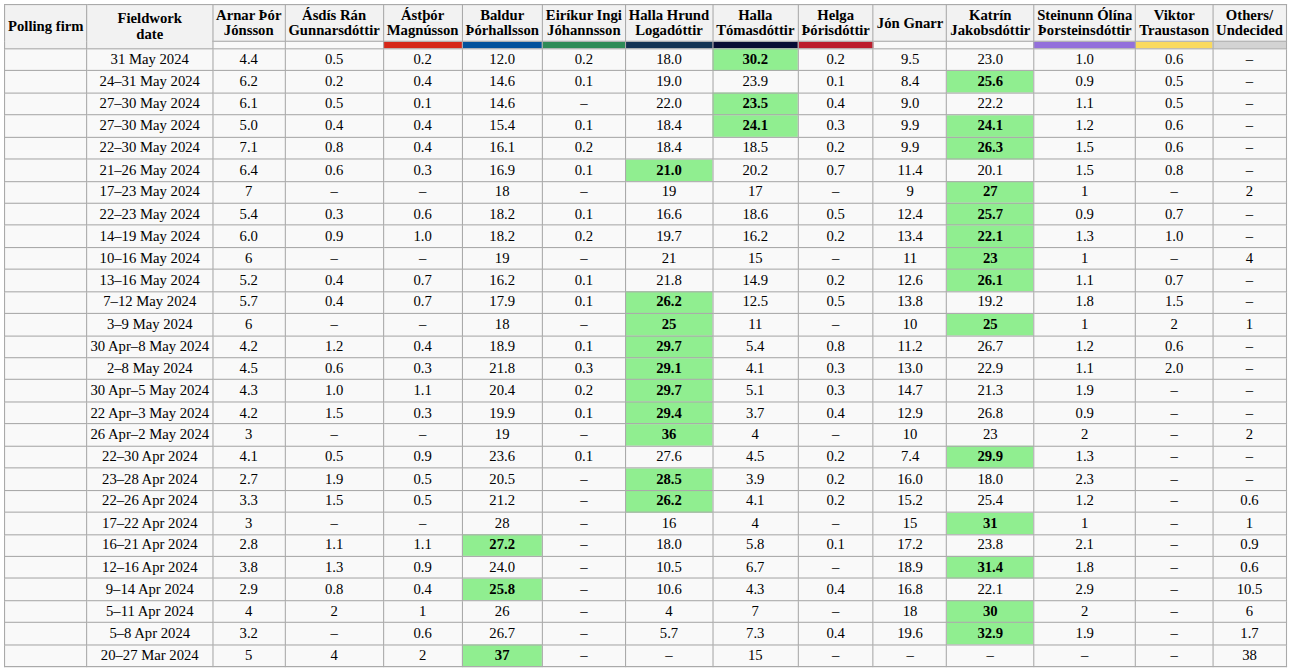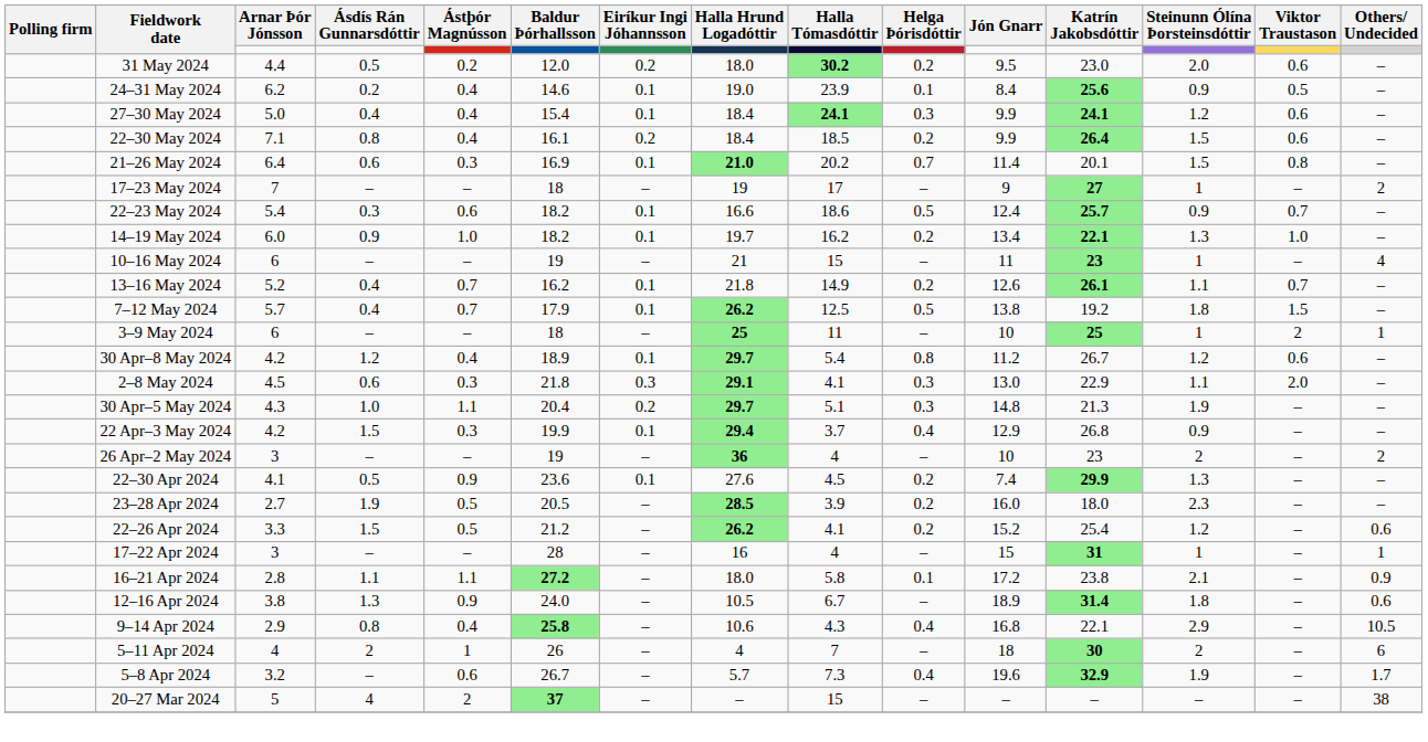 <table class="wikitable" style="text-align:center;font-size:85%;line-height:14px;">
 <tr bgcolor=lightgray>
 <th rowspan="3">Polling firm</th>
 <th rowspan="3">Fieldwork<br>date</th>
 </tr>
 <tr>
 <th>Arnar Þór<br>Jónsson</th>
 <th>Ásdís Rán<br>Gunnarsdóttir</th>
 <th>Ástþór<br>Magnússon</th>
 <th>Baldur<br>Þórhallsson</th>
 <th>Eiríkur Ingi<br>Jóhannsson</th>
 <th>Halla Hrund<br>Logadóttir</th>
 <th>Halla<br>Tómasdóttir</th>
 <th>Helga<br>Þórisdóttir</th>
 <th>Jón Gnarr</th>
 <th>Katrín<br>Jakobsdóttir</th>
 <th>Steinunn Ólína<br>Þorsteinsdóttir</th>
 <th>Viktor<br>Traustason</th>
 <th>Others/<br>Undecided</th>
 </tr>
 <tr>
 <td bgcolor=></td>
 <td bgcolor=></td>
 <td bgcolor=#D62718></td>
 <td bgcolor=#02529C></td>
 <td bgcolor=#2E8B57></td>
 <td bgcolor=#143454></td>
 <td bgcolor=#080c34></td>
 <td bgcolor=#bc1d2d></td>
 <td bgcolor=></td>
 <td bgcolor=></td>
 <td bgcolor=#9370DB></td>
 <td bgcolor=#FADA5E></td>
 <td bgcolor=lightgray></td>
 </tr>
 <tr>
 <td align=left></td>
 <td>31 May 2024</td>
 <td>4.4</td>
 <td>0.5</td>
 <td>0.2</td>
 <td>12.0</td>
 <td>0.2</td>
 <td>18.0</td>
 <td bgcolor="#90EE90"><strong>30.2</strong></td>
 <td>0.2</td>
 <td>9.5</td>
 <td>23.0</td>
-<td>1.0</td>
+<td>2.0</td>
 <td>0.6</td>
 <td>–</td>
 </tr>
 <tr>
 <td align=left></td>
 <td>24–31 May 2024</td>
 <td>6.2</td>
 <td>0.2</td>
 <td>0.4</td>
 <td>14.6</td>
 <td>0.1</td>
 <td>19.0</td>
 <td>23.9</td>
 <td>0.1</td>
 <td>8.4</td>
 <td bgcolor="#90EE90"><strong>25.6</strong></td>
 <td>0.9</td>
-<td>0.5</td>
-<td>–</td>
-</tr>
-<tr>
-<td align=left></td>
-<td>27–30 May 2024</td>
-<td>6.1</td>
-<td>0.5</td>
-<td>0.1</td>
-<td>14.6</td>
-<td>–</td>
-<td>22.0</td>
-<td bgcolor="#90EE90"><strong>23.5</strong></td>
-<td>0.4</td>
-<td>9.0</td>
-<td>22.2</td>
-<td>1.1</td>
 <td>0.5</td>
 <td>–</td>
 </tr>
 <tr>
 <td align=left></td>
 <td>27–30 May 2024</td>
 <td>5.0</td>
 <td>0.4</td>
 <td>0.4</td>
 <td>15.4</td>
 <td>0.1</td>
 <td>18.4</td>
 <td bgcolor="#90EE90"><strong>24.1</strong></td>
 <td>0.3</td>
 <td>9.9</td>
 <td bgcolor="#90EE90"><strong>24.1</strong></td>
 <td>1.2</td>
 <td>0.6</td>
 <td>–</td>
 </tr>
 <tr>
 <td align=left></td>
 <td>22–30 May 2024</td>
 <td>7.1</td>
 <td>0.8</td>
 <td>0.4</td>
 <td>16.1</td>
 <td>0.2</td>
 <td>18.4</td>
 <td>18.5</td>
 <td>0.2</td>
 <td>9.9</td>
-<td bgcolor="#90EE90"><strong>26.3</strong></td>
+<td bgcolor="#90EE90"><strong>26.4</strong></td>
 <td>1.5</td>
 <td>0.6</td>
 <td>–</td>
 </tr>
 <tr>
 <td align=left></td>
 <td>21–26 May 2024</td>
 <td>6.4</td>
 <td>0.6</td>
 <td>0.3</td>
 <td>16.9</td>
 <td>0.1</td>
 <td bgcolor="#90EE90"><strong>21.0</strong></td>
 <td>20.2</td>
 <td>0.7</td>
 <td>11.4</td>
 <td>20.1</td>
 <td>1.5</td>
 <td>0.8</td>
 <td>–</td>
 </tr>
 <tr>
 <td align=left></td>
 <td>17–23 May 2024</td>
 <td>7</td>
 <td>–</td>
 <td>–</td>
 <td>18</td>
 <td>–</td>
 <td>19</td>
 <td>17</td>
 <td>–</td>
 <td>9</td>
 <td bgcolor="#90EE90"><strong>27</strong></td>
 <td>1</td>
 <td>–</td>
 <td>2</td>
 </tr>
 <tr>
 <td align=left></td>
 <td>22–23 May 2024</td>
 <td>5.4</td>
 <td>0.3</td>
 <td>0.6</td>
 <td>18.2</td>
 <td>0.1</td>
 <td>16.6</td>
 <td>18.6</td>
 <td>0.5</td>
 <td>12.4</td>
 <td bgcolor="#90EE90"><strong>25.7</strong></td>
 <td>0.9</td>
 <td>0.7</td>
 <td>–</td>
 </tr>
 <tr>
 <td align=left></td>
 <td>14–19 May 2024</td>
 <td>6.0</td>
 <td>0.9</td>
 <td>1.0</td>
 <td>18.2</td>
-<td>0.2</td>
+<td>0.1</td>
 <td>19.7</td>
 <td>16.2</td>
 <td>0.2</td>
 <td>13.4</td>
 <td bgcolor="#90EE90"><strong>22.1</strong></td>
 <td>1.3</td>
 <td>1.0</td>
 <td>–</td>
 </tr>
 <tr>
 <td align=left></td>
 <td>10–16 May 2024</td>
 <td>6</td>
 <td>–</td>
 <td>–</td>
 <td>19</td>
 <td>–</td>
 <td>21</td>
 <td>15</td>
 <td>–</td>
 <td>11</td>
 <td bgcolor="#90EE90"><strong>23</strong></td>
 <td>1</td>
 <td>–</td>
 <td>4</td>
 </tr>
 <tr>
 <td align=left></td>
 <td>13–16 May 2024</td>
 <td>5.2</td>
 <td>0.4</td>
 <td>0.7</td>
 <td>16.2</td>
 <td>0.1</td>
 <td>21.8</td>
 <td>14.9</td>
 <td>0.2</td>
 <td>12.6</td>
 <td bgcolor="#90EE90"><strong>26.1</strong></td>
 <td>1.1</td>
 <td>0.7</td>
 <td>–</td>
 </tr>
 <tr>
 <td align=left></td>
 <td>7–12 May 2024</td>
 <td>5.7</td>
 <td>0.4</td>
 <td>0.7</td>
 <td>17.9</td>
 <td>0.1</td>
 <td bgcolor="#90EE90"><strong>26.2</strong></td>
 <td>12.5</td>
 <td>0.5</td>
 <td>13.8</td>
 <td>19.2</td>
 <td>1.8</td>
 <td>1.5</td>
 <td>–</td>
 </tr>
 <tr>
 <td align=left></td>
 <td>3–9 May 2024</td>
 <td>6</td>
 <td>–</td>
 <td>–</td>
 <td>18</td>
 <td>–</td>
 <td bgcolor="#90EE90"><strong>25</strong></td>
 <td>11</td>
 <td>–</td>
 <td>10</td>
 <td bgcolor="#90EE90"><strong>25</strong></td>
 <td>1</td>
 <td>2</td>
 <td>1</td>
 </tr>
 <tr>
 <td align=left></td>
 <td>30 Apr–8 May 2024</td>
 <td>4.2</td>
 <td>1.2</td>
 <td>0.4</td>
 <td>18.9</td>
 <td>0.1</td>
 <td bgcolor="#90EE90"><strong>29.7</strong></td>
 <td>5.4</td>
 <td>0.8</td>
 <td>11.2</td>
 <td>26.7</td>
 <td>1.2</td>
 <td>0.6</td>
 <td>–</td>
 </tr>
 <tr>
 <td align=left></td>
 <td>2–8 May 2024</td>
 <td>4.5</td>
 <td>0.6</td>
 <td>0.3</td>
 <td>21.8</td>
 <td>0.3</td>
 <td bgcolor="#90EE90"><strong>29.1</strong></td>
 <td>4.1</td>
 <td>0.3</td>
 <td>13.0</td>
 <td>22.9</td>
 <td>1.1</td>
 <td>2.0</td>
 <td>–</td>
 </tr>
 <tr>
 <td align=left></td>
 <td>30 Apr–5 May 2024</td>
 <td>4.3</td>
 <td>1.0</td>
 <td>1.1</td>
 <td>20.4</td>
 <td>0.2</td>
 <td bgcolor="#90EE90"><strong>29.7</strong></td>
 <td>5.1</td>
 <td>0.3</td>
-<td>14.7</td>
+<td>14.8</td>
 <td>21.3</td>
 <td>1.9</td>
 <td>–</td>
 <td>–</td>
 </tr>
 <tr>
 <td align=left></td>
 <td>22 Apr–3 May 2024</td>
 <td>4.2</td>
 <td>1.5</td>
 <td>0.3</td>
 <td>19.9</td>
 <td>0.1</td>
 <td bgcolor="#90EE90"><strong>29.4</strong></td>
 <td>3.7</td>
 <td>0.4</td>
 <td>12.9</td>
 <td>26.8</td>
 <td>0.9</td>
 <td>–</td>
 <td>–</td>
 </tr>
 <tr>
 <td align=left></td>
 <td>26 Apr–2 May 2024</td>
 <td>3</td>
 <td>–</td>
 <td>–</td>
 <td>19</td>
 <td>–</td>
 <td bgcolor="#90EE90"><strong>36</strong></td>
 <td>4</td>
 <td>–</td>
 <td>10</td>
 <td>23</td>
 <td>2</td>
 <td>–</td>
 <td>2</td>
 </tr>
 <tr>
 <td align=left></td>
 <td>22–30 Apr 2024</td>
 <td>4.1</td>
 <td>0.5</td>
 <td>0.9</td>
 <td>23.6</td>
 <td>0.1</td>
 <td>27.6</td>
 <td>4.5</td>
 <td>0.2</td>
 <td>7.4</td>
 <td bgcolor="#90EE90"><strong>29.9</strong></td>
 <td>1.3</td>
 <td>–</td>
 <td>–</td>
 </tr>
 <tr>
 <td align=left></td>
 <td>23–28 Apr 2024</td>
 <td>2.7</td>
 <td>1.9</td>
 <td>0.5</td>
 <td>20.5</td>
 <td>–</td>
 <td bgcolor="#90EE90"><strong>28.5</strong></td>
 <td>3.9</td>
 <td>0.2</td>
 <td>16.0</td>
 <td>18.0</td>
 <td>2.3</td>
 <td>–</td>
 <td>–</td>
 </tr>
 <tr>
 <td align=left></td>
 <td>22–26 Apr 2024</td>
 <td>3.3</td>
 <td>1.5</td>
 <td>0.5</td>
 <td>21.2</td>
 <td>–</td>
 <td bgcolor="#90EE90"><strong>26.2</strong></td>
 <td>4.1</td>
 <td>0.2</td>
 <td>15.2</td>
 <td>25.4</td>
 <td>1.2</td>
 <td>–</td>
 <td>0.6</td>
 </tr>
 <tr>
 <td align=left></td>
 <td>17–22 Apr 2024</td>
 <td>3</td>
 <td>–</td>
 <td>–</td>
 <td>28</td>
 <td>–</td>
 <td>16</td>
 <td>4</td>
 <td>–</td>
 <td>15</td>
 <td bgcolor="#90EE90"><strong>31</strong></td>
 <td>1</td>
 <td>–</td>
 <td>1</td>
 </tr>
 <tr>
 <td align=left></td>
 <td>16–21 Apr 2024</td>
 <td>2.8</td>
 <td>1.1</td>
 <td>1.1</td>
 <td bgcolor="#90EE90"><strong>27.2</strong></td>
 <td>–</td>
 <td>18.0</td>
 <td>5.8</td>
 <td>0.1</td>
 <td>17.2</td>
 <td>23.8</td>
 <td>2.1</td>
 <td>–</td>
 <td>0.9</td>
 </tr>
 <tr>
 <td align=left></td>
 <td>12–16 Apr 2024</td>
 <td>3.8</td>
 <td>1.3</td>
 <td>0.9</td>
 <td>24.0</td>
 <td>–</td>
 <td>10.5</td>
 <td>6.7</td>
 <td>–</td>
 <td>18.9</td>
 <td bgcolor="#90EE90"><strong>31.4</strong></td>
 <td>1.8</td>
 <td>–</td>
 <td>0.6</td>
 </tr>
 <tr>
 <td align=left></td>
 <td>9–14 Apr 2024</td>
 <td>2.9</td>
 <td>0.8</td>
 <td>0.4</td>
 <td bgcolor="#90EE90"><strong>25.8</strong></td>
 <td>–</td>
 <td>10.6</td>
 <td>4.3</td>
 <td>0.4</td>
 <td>16.8</td>
 <td>22.1</td>
 <td>2.9</td>
 <td>–</td>
 <td>10.5</td>
 </tr>
 <tr>
 <td align=left></td>
 <td>5–11 Apr 2024</td>
 <td>4</td>
 <td>2</td>
 <td>1</td>
 <td>26</td>
 <td>–</td>
 <td>4</td>
 <td>7</td>
 <td>–</td>
 <td>18</td>
 <td bgcolor="#90EE90"><strong>30</strong></td>
 <td>2</td>
 <td>–</td>
 <td>6</td>
 </tr>
 <tr>
 <td align=left></td>
 <td>5–8 Apr 2024</td>
 <td>3.2</td>
 <td>–</td>
 <td>0.6</td>
 <td>26.7</td>
 <td>–</td>
 <td>5.7</td>
 <td>7.3</td>
 <td>0.4</td>
 <td>19.6</td>
 <td bgcolor="#90EE90"><strong>32.9</strong></td>
 <td>1.9</td>
 <td>–</td>
 <td>1.7</td>
 </tr>
 <tr>
 <td align=left></td>
 <td>20–27 Mar 2024</td>
 <td>5</td>
 <td>4</td>
 <td>2</td>
 <td bgcolor="#90EE90"><strong>37</strong></td>
 <td>–</td>
 <td>–</td>
 <td>15</td>
 <td>–</td>
 <td>–</td>
 <td>–</td>
 <td>–</td>
 <td>–</td>
 <td>38</td>
 </tr>
 <tr>
 </tr>
 </table>
